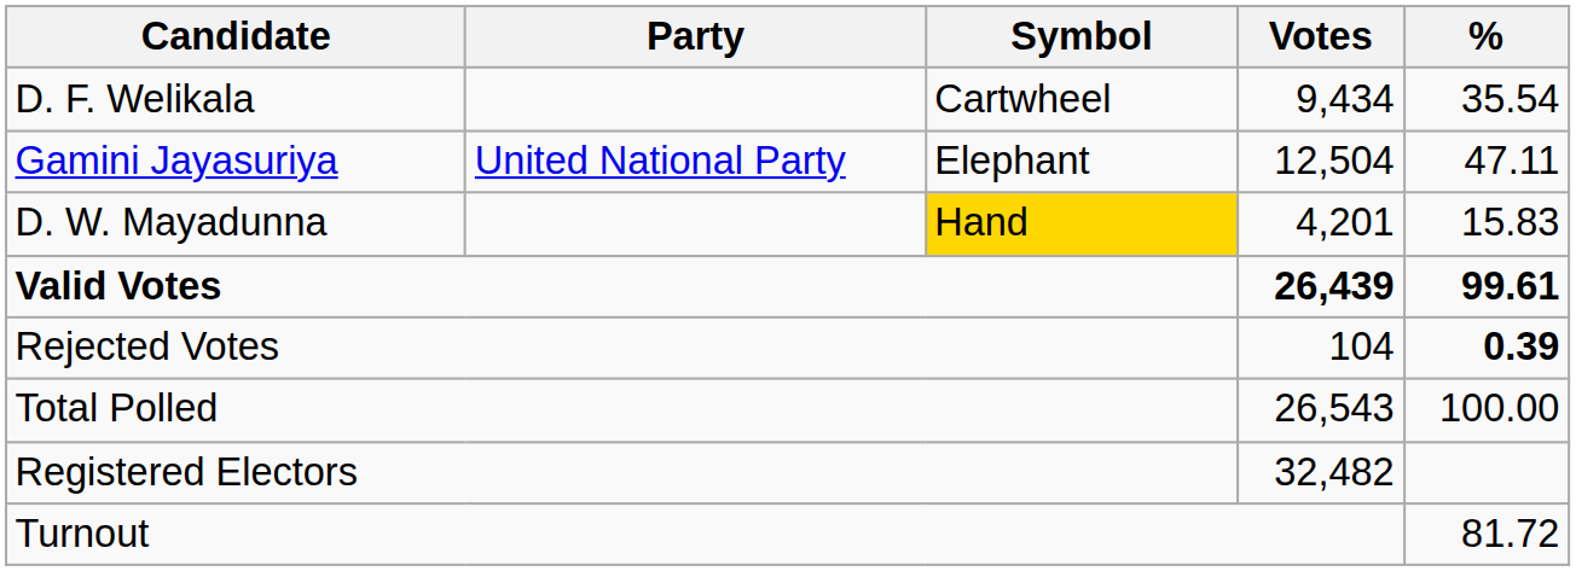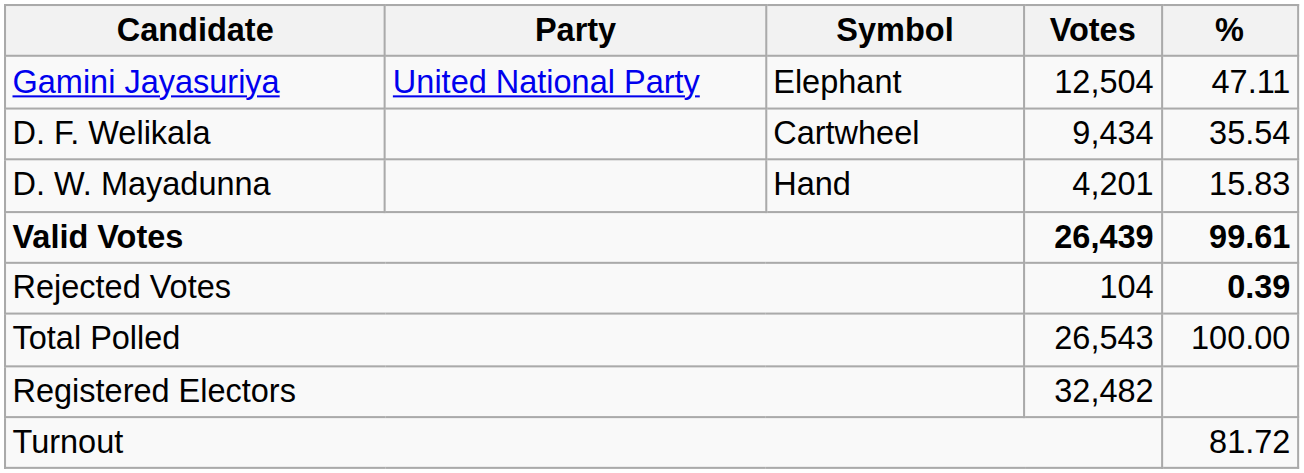 <table class="wikitable" border="1" style="text-align:right;">
 <tr>
 <th align=left width="180">Candidate</th>
 <th align=left width="180">Party</th>
 <th align=left width="120">Symbol</th>
 <th align=left width="60">Votes</th>
 <th align=left width="60">%</th>
 </tr>
 <tr>
+<td align=left><a href='#'>Gamini Jayasuriya</a></td>
+<td align=left><a href='#'>United National Party</a></td>
+<td align=left>Elephant</td>
+<td align=right>12,504</td>
+<td align=right>47.11</td>
+</tr>
+<tr>
 <td align=left>D. F. Welikala</td>
 <td align=left></td>
 <td align=left>Cartwheel</td>
 <td align=right>9,434</td>
 <td align=right>35.54</td>
 </tr>
 <tr>
-<td align=left><a href='#'>Gamini Jayasuriya</a></td>
-<td align=left><a href='#'>United National Party</a></td>
-<td align=left>Elephant</td>
-<td align=right>12,504</td>
-<td align=right>47.11</td>
-</tr>
-<tr>
 <td align=left>D. W. Mayadunna</td>
 <td align=left></td>
-<td align=left style="background: gold;">Hand</td>
+<td align=left>Hand</td>
 <td align=right>4,201</td>
 <td align=right>15.83</td>
 </tr>
 <tr>
 <td align=left colspan=3><strong>Valid Votes</strong></td>
 <td align=right><strong>26,439</strong></td>
 <td align=right><strong>99.61</strong></td>
 </tr>
 <tr>
 <td align=left colspan=3>Rejected Votes</td>
 <td align=right>104</td>
 <td align=right><strong>0.39</strong></td>
 </tr>
 <tr>
 <td align=left colspan=3>Total Polled</td>
 <td align=right>26,543</td>
 <td align=right>100.00</td>
 </tr>
 <tr>
 <td align=left colspan=3>Registered Electors</td>
 <td align=right>32,482</td>
 <td></td>
 </tr>
 <tr>
 <td align=left colspan=4>Turnout</td>
 <td align=right>81.72</td>
 </tr>
 </table>
